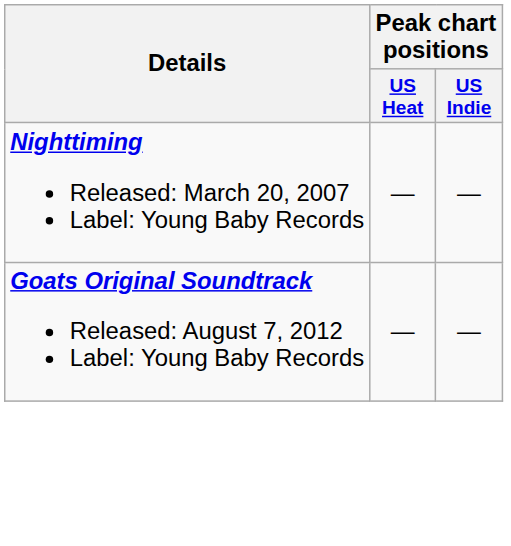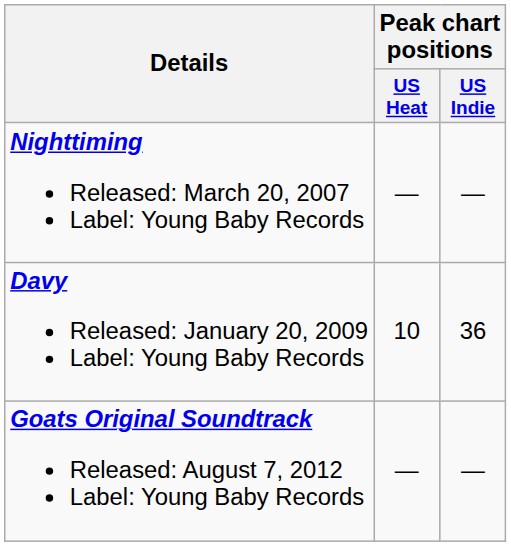 <table class="wikitable">
 <tr>
 <th rowspan="2">Details</th>
 <th colspan="2">Peak chart positions</th>
 </tr>
 <tr>
 <th style="width:3em;font-size:80%;"><a href='#'>US Heat</a></th>
 <th style="width:3em;font-size:80%;"><a href='#'>US Indie</a></th>
 </tr>
 <tr>
 <td><strong><em><a href='#'>Nighttiming</a></em></strong><br><ul><li>Released: March 20, 2007</li><li>Label: Young Baby Records</li></ul></td>
 <td style="text-align:center;">—</td>
 <td style="text-align:center;">—</td>
 </tr>
 <tr>
+<td><strong><em><a href='#'>Davy</a></em></strong><br><ul><li>Released: January 20, 2009</li><li>Label: Young Baby Records</li></ul></td>
+<td style="text-align:center;">10</td>
+<td style="text-align:center;">36</td>
+</tr>
+<tr>
 <td><strong><em><a href='#'>Goats Original Soundtrack</a></em></strong><br><ul><li>Released: August 7, 2012</li><li>Label: Young Baby Records</li></ul></td>
 <td style="text-align:center;">—</td>
 <td style="text-align:center;">—</td>
 </tr>
 </table>
